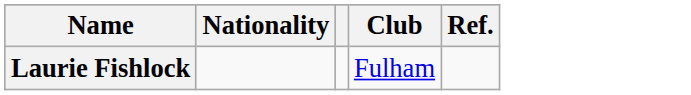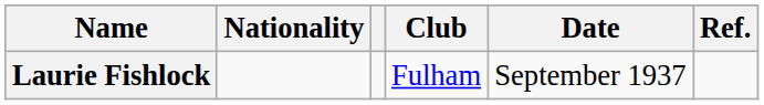 <table class="wikitable plainrowheaders">
 <tr>
 <th scope="col">Name</th>
 <th scope="col">Nationality</th>
 <th scope="col"></th>
 <th scope="col">Club</th>
+<th scope="col">Date</th>
 <th scope="col">Ref.</th>
 </tr>
 <tr>
 <th scope="row">Laurie Fishlock</th>
 <td></td>
 <td align="center"></td>
 <td> <a href='#'>Fulham</a></td>
+<td>September 1937</td>
 <td align="center"></td>
 </tr>
 </table>
